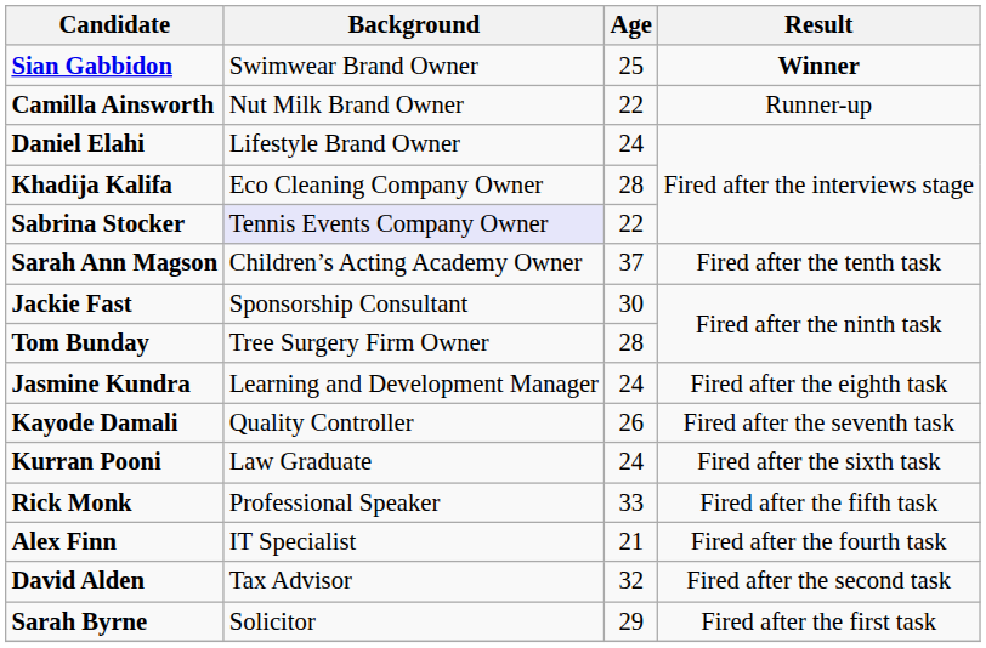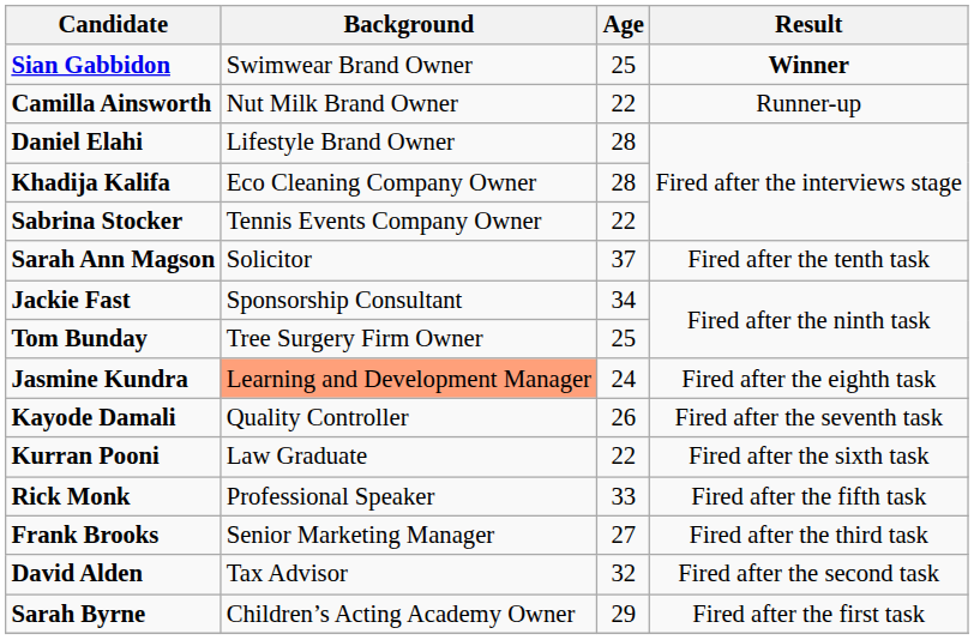 <table class="wikitable sortable">
 <tr>
 <th>Candidate</th>
 <th>Background</th>
 <th>Age</th>
 <th>Result</th>
 </tr>
 <tr>
 <td><strong><a href='#'>Sian Gabbidon</a></strong></td>
 <td>Swimwear Brand Owner</td>
 <td style="text-align:center">25</td>
 <td style="text-align:center;"><strong>Winner</strong></td>
 </tr>
 <tr>
 <td><strong>Camilla Ainsworth</strong></td>
 <td>Nut Milk Brand Owner</td>
 <td style="text-align:center">22</td>
 <td style="text-align:center;">Runner-up</td>
 </tr>
 <tr>
 <td><strong>Daniel Elahi</strong></td>
 <td>Lifestyle Brand Owner</td>
-<td style="text-align:center">24</td>
+<td style="text-align:center">28</td>
 <td style="text-align:center;" rowspan="3">Fired after the interviews stage</td>
 </tr>
 <tr>
 <td><strong>Khadija Kalifa</strong></td>
 <td>Eco Cleaning Company Owner</td>
 <td style="text-align:center">28</td>
 </tr>
 <tr>
 <td><strong>Sabrina Stocker</strong></td>
-<td style="background: lavender;">Tennis Events Company Owner</td>
+<td>Tennis Events Company Owner</td>
 <td style="text-align:center">22</td>
 </tr>
 <tr>
 <td><strong>Sarah Ann Magson</strong></td>
-<td>Children’s Acting Academy Owner</td>
+<td>Solicitor</td>
 <td style="text-align:center">37</td>
 <td style="text-align:center;">Fired after the tenth task</td>
 </tr>
 <tr>
 <td><strong>Jackie Fast</strong></td>
 <td>Sponsorship Consultant</td>
-<td style="text-align:center">30</td>
+<td style="text-align:center">34</td>
 <td style="text-align:center;" rowspan="2">Fired after the ninth task</td>
 </tr>
 <tr>
 <td><strong>Tom Bunday</strong></td>
 <td>Tree Surgery Firm Owner</td>
-<td style="text-align:center">28</td>
+<td style="text-align:center">25</td>
 </tr>
 <tr>
 <td><strong>Jasmine Kundra</strong></td>
-<td>Learning and Development Manager</td>
+<td style="background: lightsalmon;">Learning and Development Manager</td>
 <td style="text-align:center">24</td>
 <td style="text-align:center;">Fired after the eighth task</td>
 </tr>
 <tr>
 <td><strong>Kayode Damali</strong></td>
 <td>Quality Controller</td>
 <td style="text-align:center">26</td>
 <td style="text-align:center;">Fired after the seventh task</td>
 </tr>
 <tr>
 <td><strong>Kurran Pooni</strong></td>
 <td>Law Graduate</td>
-<td style="text-align:center">24</td>
+<td style="text-align:center">22</td>
 <td style="text-align:center;">Fired after the sixth task</td>
 </tr>
 <tr>
 <td><strong>Rick Monk</strong></td>
 <td>Professional Speaker</td>
 <td style="text-align:center">33</td>
 <td style="text-align:center;">Fired after the fifth task</td>
 </tr>
 <tr>
-<td><strong>Alex Finn</strong></td>
-<td>IT Specialist</td>
-<td style="text-align:center">21</td>
-<td style="text-align:center;">Fired after the fourth task</td>
+<td><strong>Frank Brooks</strong></td>
+<td>Senior Marketing Manager</td>
+<td style="text-align:center">27</td>
+<td style="text-align:center;">Fired after the third task</td>
 </tr>
 <tr>
 <td><strong>David Alden</strong></td>
 <td>Tax Advisor</td>
 <td style="text-align:center">32</td>
 <td style="text-align:center;">Fired after the second task</td>
 </tr>
 <tr>
 <td><strong>Sarah Byrne</strong></td>
-<td>Solicitor</td>
+<td>Children’s Acting Academy Owner</td>
 <td style="text-align:center">29</td>
 <td style="text-align:center;">Fired after the first task</td>
 </tr>
 <tr>
 </tr>
 </table>
